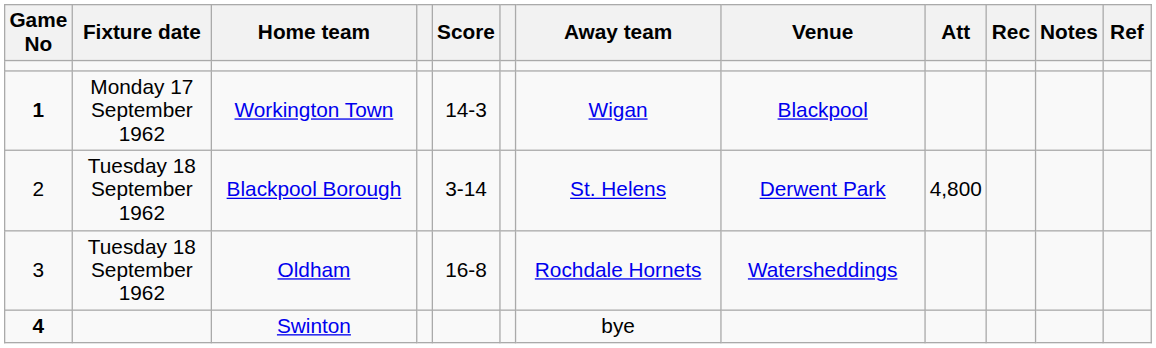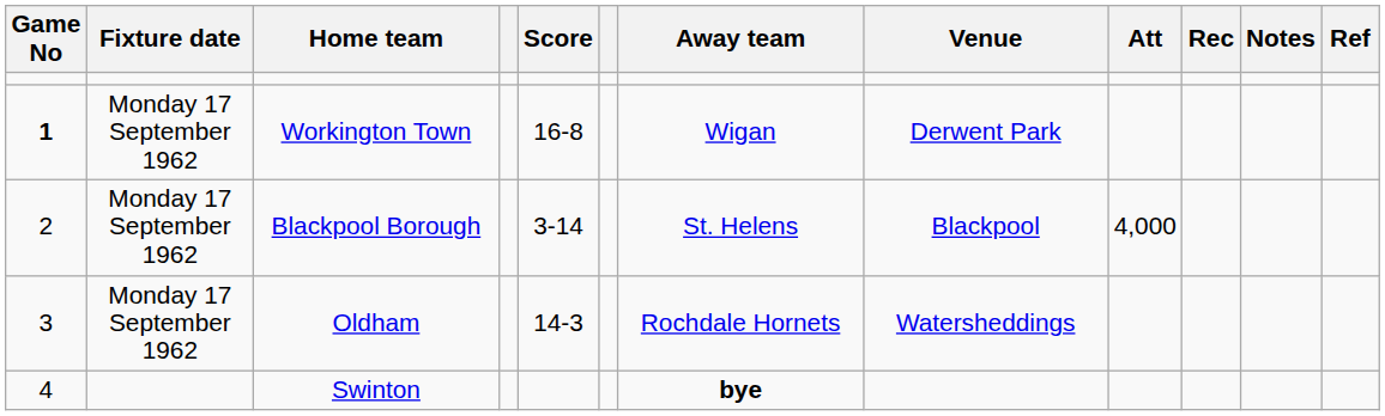 <table class="wikitable" style="text-align:center;">
 <tr>
 <th width=20 abbr="No">Game No</th>
 <th width=100 abbr="Date">Fixture date</th>
 <th width=150 abbr="Home team">Home team</th>
 <th width=5 abbr="space"></th>
 <th width=20 abbr="Score">Score</th>
 <th width=5 abbr="space"></th>
 <th width=150 abbr="Away team">Away team</th>
 <th width=150 abbr="Venue">Venue</th>
 <th width=30 abbr="Att">Att</th>
 <th width=30 abbr="Rec">Rec</th>
 <th width=20 abbr="Notes">Notes</th>
 <th width=30 abbr="Ref">Ref</th>
 </tr>
 <tr>
 <td></td>
 <td></td>
 <td></td>
 <td></td>
 <td></td>
 <td></td>
 <td></td>
 <td></td>
 <td></td>
 <td></td>
 <td></td>
 </tr>
 <tr>
 <td><strong>1</strong></td>
 <td>Monday 17 September 1962</td>
 <td><a href='#'>Workington Town</a></td>
 <td></td>
-<td>14-3</td>
+<td>16-8</td>
 <td></td>
 <td><a href='#'>Wigan</a></td>
-<td><a href='#'>Blackpool</a></td>
+<td><a href='#'>Derwent Park</a></td>
 <td></td>
 <td></td>
 <td></td>
 <td></td>
 </tr>
 <tr>
 <td>2</td>
-<td>Tuesday 18 September 1962</td>
+<td>Monday 17 September 1962</td>
 <td><a href='#'>Blackpool Borough</a></td>
 <td></td>
 <td>3-14</td>
 <td></td>
 <td><a href='#'>St. Helens</a></td>
-<td><a href='#'>Derwent Park</a></td>
-<td>4,800</td>
+<td><a href='#'>Blackpool</a></td>
+<td>4,000</td>
 <td></td>
 <td></td>
 <td></td>
 </tr>
 <tr>
 <td>3</td>
-<td>Tuesday 18 September 1962</td>
+<td>Monday 17 September 1962</td>
 <td><a href='#'>Oldham</a></td>
 <td></td>
-<td>16-8</td>
+<td>14-3</td>
 <td></td>
 <td><a href='#'>Rochdale Hornets</a></td>
 <td><a href='#'>Watersheddings</a></td>
 <td></td>
 <td></td>
 <td></td>
 <td></td>
 </tr>
 <tr>
-<td><strong>4</strong></td>
+<td>4</td>
 <td></td>
 <td><a href='#'>Swinton</a></td>
 <td></td>
 <td></td>
 <td></td>
-<td>bye</td>
+<td><strong>bye</strong></td>
 <td></td>
 <td></td>
 <td></td>
 <td></td>
 <td></td>
 </tr>
 </table>
